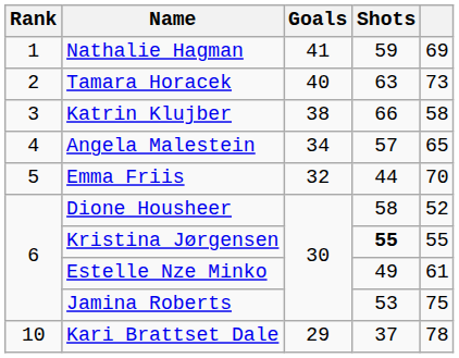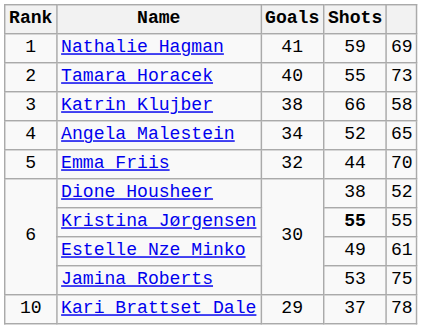 <table class="wikitable sortable" style="text-align: center; font-size: 96%;">
 <tr>
 <th>Rank</th>
 <th>Name</th>
 <th>Goals</th>
 <th>Shots</th>
 <th></th>
 </tr>
 <tr>
 <td>1</td>
 <td style="text-align: left;"> <a href='#'>Nathalie Hagman</a></td>
 <td>41</td>
 <td>59</td>
 <td>69</td>
 </tr>
 <tr>
 <td>2</td>
 <td style="text-align: left;"> <a href='#'>Tamara Horacek</a></td>
 <td>40</td>
-<td>63</td>
+<td>55</td>
 <td>73</td>
 </tr>
 <tr>
 <td>3</td>
 <td style="text-align: left;"> <a href='#'>Katrin Klujber</a></td>
 <td>38</td>
 <td>66</td>
 <td>58</td>
 </tr>
 <tr>
 <td>4</td>
 <td style="text-align: left;"> <a href='#'>Angela Malestein</a></td>
 <td>34</td>
-<td>57</td>
+<td>52</td>
 <td>65</td>
 </tr>
 <tr>
 <td>5</td>
 <td style="text-align: left;"> <a href='#'>Emma Friis</a></td>
 <td>32</td>
 <td>44</td>
 <td>70</td>
 </tr>
 <tr>
 <td rowspan="4">6</td>
 <td style="text-align: left;"> <a href='#'>Dione Housheer</a></td>
 <td rowspan="4">30</td>
-<td>58</td>
+<td>38</td>
 <td>52</td>
 </tr>
 <tr>
 <td style="text-align: left;"> <a href='#'>Kristina Jørgensen</a></td>
 <td><strong>55</strong></td>
 <td>55</td>
 </tr>
 <tr>
 <td style="text-align: left;"> <a href='#'>Estelle Nze Minko</a></td>
 <td>49</td>
 <td>61</td>
 </tr>
 <tr>
 <td style="text-align: left;"> <a href='#'>Jamina Roberts</a></td>
 <td>53</td>
 <td>75</td>
 </tr>
 <tr>
 <td>10</td>
 <td style="text-align: left;"> <a href='#'>Kari Brattset Dale</a></td>
 <td>29</td>
 <td>37</td>
 <td>78</td>
 </tr>
 </table>
